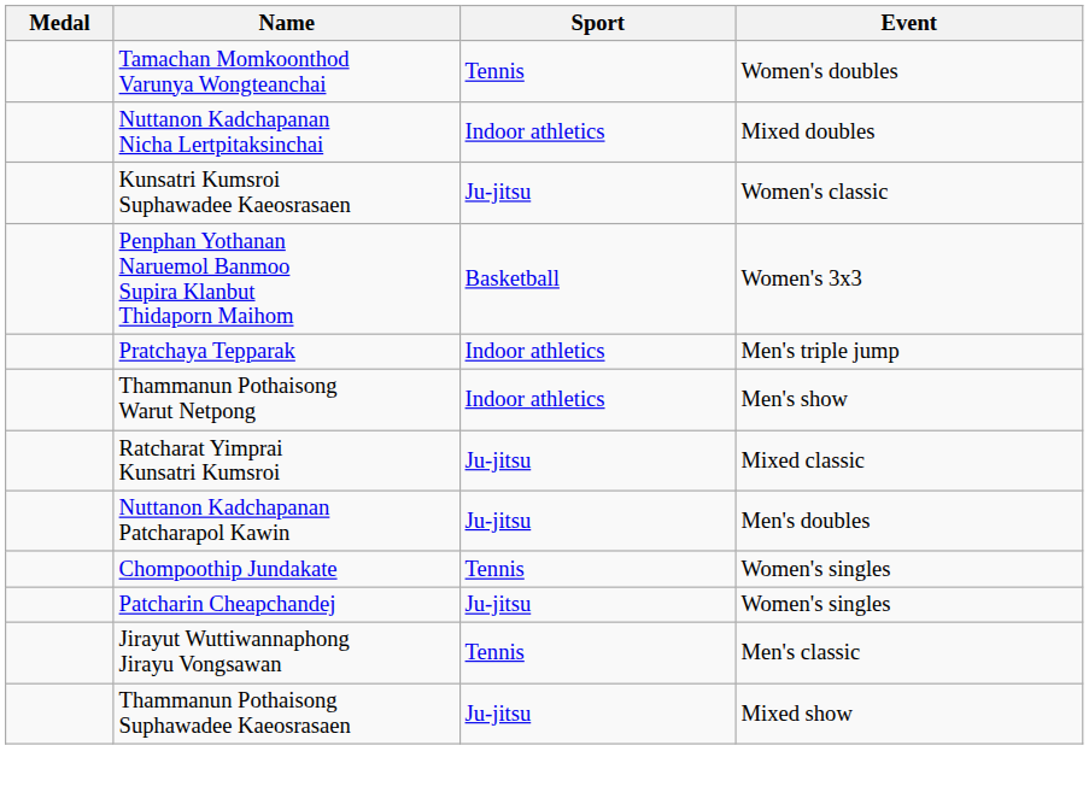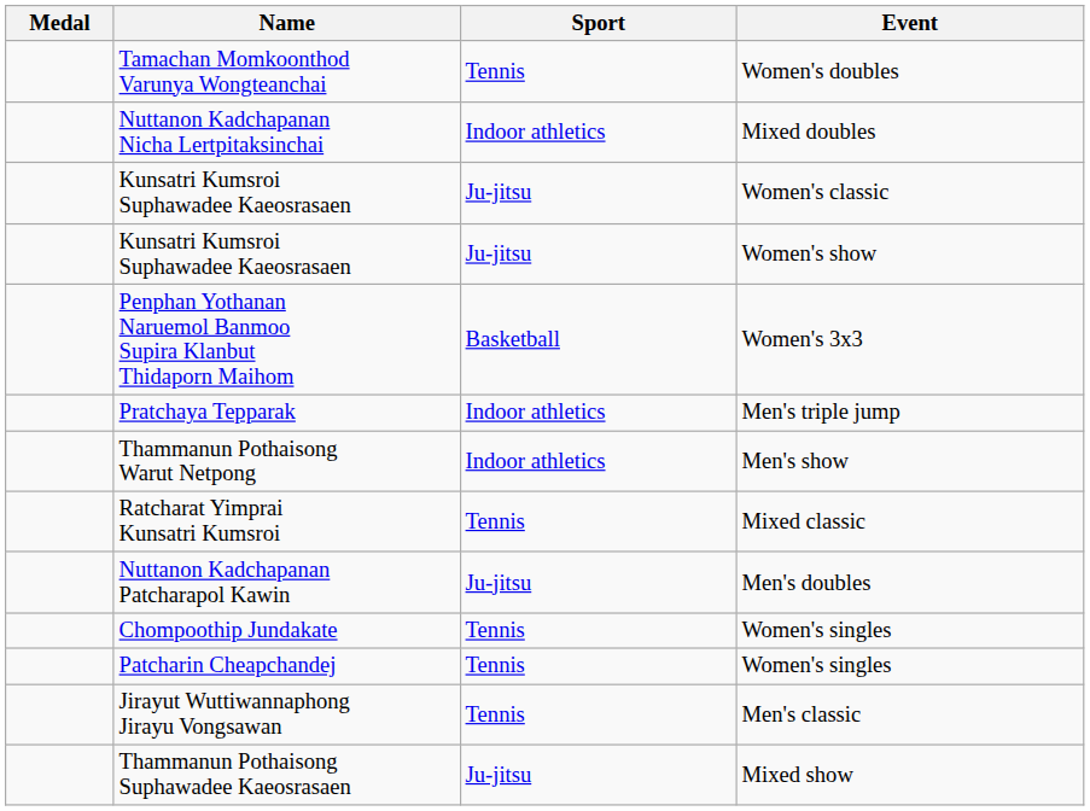 <table class="wikitable sortable" style="text-align:left;">
 <tr>
 <th width="70">Medal</th>
 <th width="240">Name</th>
 <th width="190">Sport</th>
 <th width="240">Event</th>
 </tr>
 <tr>
 <td></td>
 <td><a href='#'>Tamachan Momkoonthod</a><br><a href='#'>Varunya Wongteanchai</a></td>
 <td><a href='#'>Tennis</a></td>
 <td>Women's doubles</td>
 </tr>
 <tr>
 <td></td>
 <td><a href='#'>Nuttanon Kadchapanan</a><br><a href='#'>Nicha Lertpitaksinchai</a></td>
 <td><a href='#'>Indoor athletics</a></td>
 <td>Mixed doubles</td>
 </tr>
 <tr>
 <td></td>
 <td>Kunsatri Kumsroi<br>Suphawadee Kaeosrasaen</td>
 <td><a href='#'>Ju-jitsu</a></td>
 <td>Women's classic</td>
 </tr>
 <tr>
 <td></td>
+<td>Kunsatri Kumsroi<br>Suphawadee Kaeosrasaen</td>
+<td><a href='#'>Ju-jitsu</a></td>
+<td>Women's show</td>
+</tr>
+<tr>
+<td></td>
 <td><a href='#'>Penphan Yothanan</a><br><a href='#'>Naruemol Banmoo</a><br><a href='#'>Supira Klanbut</a><br><a href='#'>Thidaporn Maihom</a></td>
 <td><a href='#'>Basketball</a></td>
 <td>Women's 3x3</td>
 </tr>
 <tr>
 <td></td>
 <td><a href='#'>Pratchaya Tepparak</a></td>
 <td><a href='#'>Indoor athletics</a></td>
 <td>Men's triple jump</td>
 </tr>
 <tr>
 <td></td>
 <td>Thammanun Pothaisong<br>Warut Netpong</td>
 <td><a href='#'>Indoor athletics</a></td>
 <td>Men's show</td>
 </tr>
 <tr>
 <td></td>
 <td>Ratcharat Yimprai<br>Kunsatri Kumsroi</td>
-<td><a href='#'>Ju-jitsu</a></td>
+<td><a href='#'>Tennis</a></td>
 <td>Mixed classic</td>
 </tr>
 <tr>
 <td></td>
 <td><a href='#'>Nuttanon Kadchapanan</a><br>Patcharapol Kawin</td>
 <td><a href='#'>Ju-jitsu</a></td>
 <td>Men's doubles</td>
 </tr>
 <tr>
 <td></td>
 <td><a href='#'>Chompoothip Jundakate</a></td>
 <td><a href='#'>Tennis</a></td>
 <td>Women's singles</td>
 </tr>
 <tr>
 <td></td>
 <td><a href='#'>Patcharin Cheapchandej</a></td>
-<td><a href='#'>Ju-jitsu</a></td>
+<td><a href='#'>Tennis</a></td>
 <td>Women's singles</td>
 </tr>
 <tr>
 <td></td>
 <td>Jirayut Wuttiwannaphong<br>Jirayu Vongsawan</td>
 <td><a href='#'>Tennis</a></td>
 <td>Men's classic</td>
 </tr>
 <tr>
 <td></td>
 <td>Thammanun Pothaisong<br>Suphawadee Kaeosrasaen</td>
 <td><a href='#'>Ju-jitsu</a></td>
 <td>Mixed show</td>
 </tr>
 </table>
